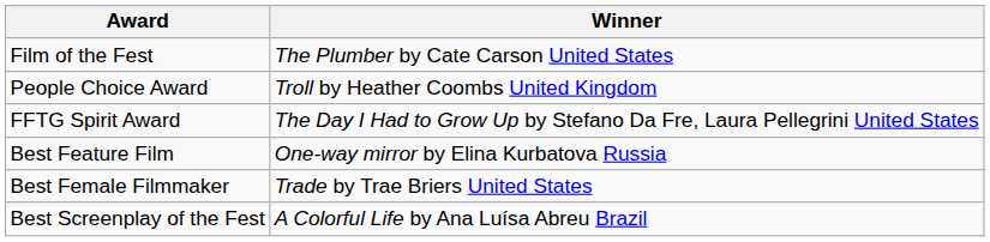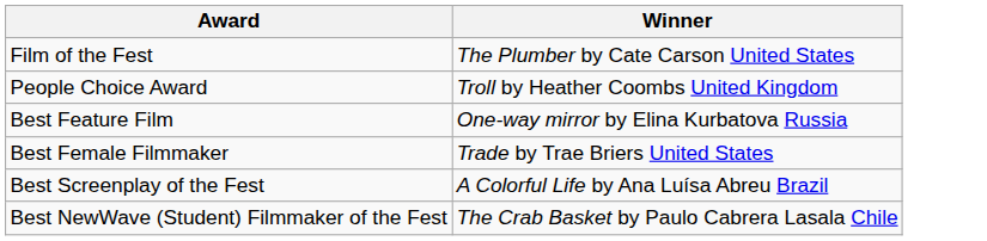 <table class="wikitable">
 <tr>
 <th>Award</th>
 <th>Winner</th>
 </tr>
 <tr>
 <td>Film of the Fest</td>
 <td><em>The Plumber</em> by Cate Carson <a href='#'>United States</a></td>
 </tr>
 <tr>
 <td>People Choice Award</td>
 <td><em>Troll</em> by Heather Coombs <a href='#'>United Kingdom</a></td>
 </tr>
 <tr>
-<td>FFTG Spirit Award</td>
-<td><em>The Day I Had to Grow Up</em> by Stefano Da Fre, Laura Pellegrini <a href='#'>United States</a></td>
-</tr>
-<tr>
 <td>Best Feature Film</td>
 <td><em>One-way mirror</em> by Elina Kurbatova <a href='#'>Russia</a></td>
 </tr>
 <tr>
 <td>Best Female Filmmaker</td>
 <td><em>Trade</em> by Trae Briers <a href='#'>United States</a></td>
 </tr>
 <tr>
 <td>Best Screenplay of the Fest</td>
 <td><em>A Colorful Life</em> by Ana Luísa Abreu <a href='#'>Brazil</a></td>
 </tr>
+<tr>
+<td>Best NewWave (Student) Filmmaker of the Fest</td>
+<td><em>The Crab Basket</em> by Paulo Cabrera Lasala <a href='#'>Chile</a></td>
+</tr>
 </table>
